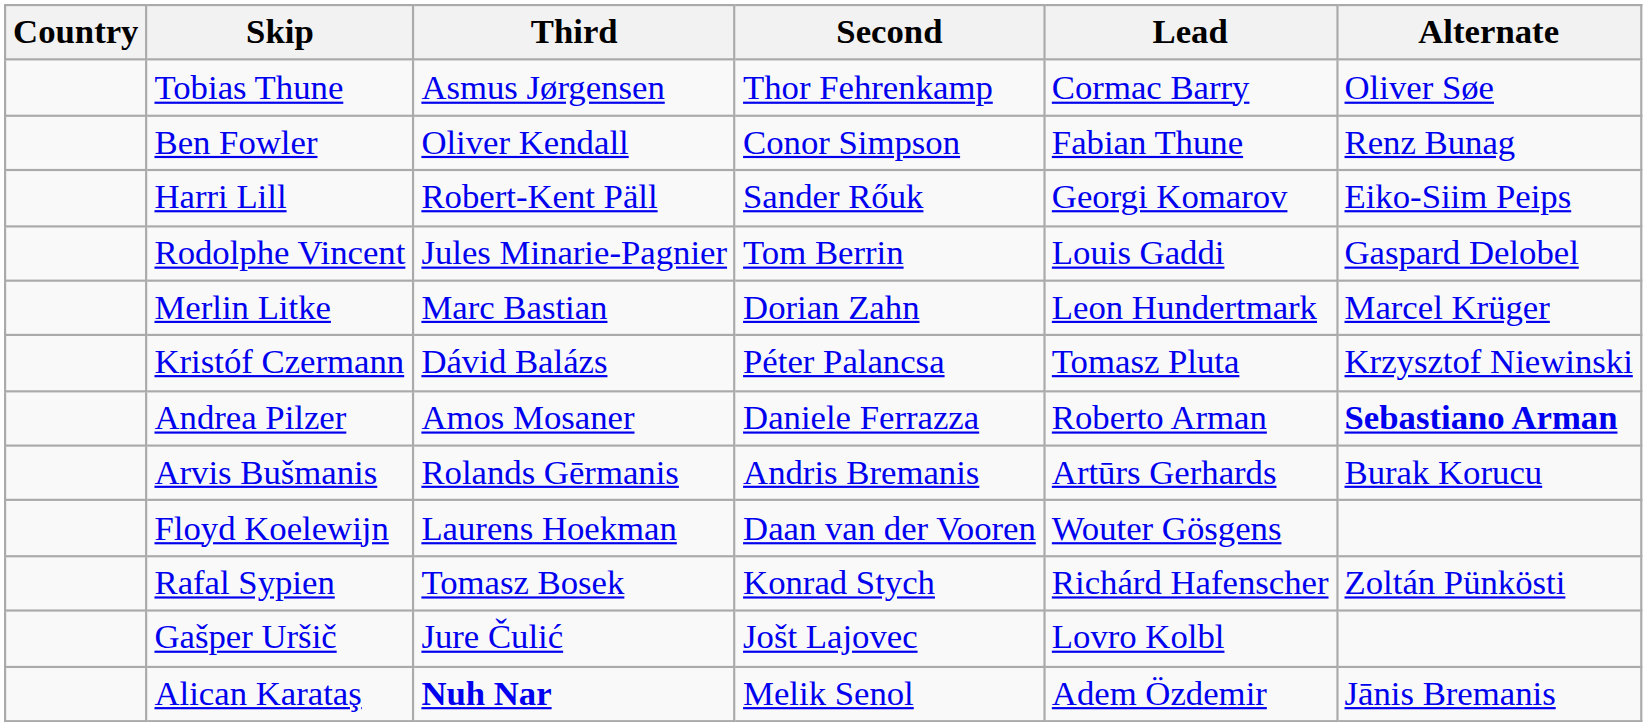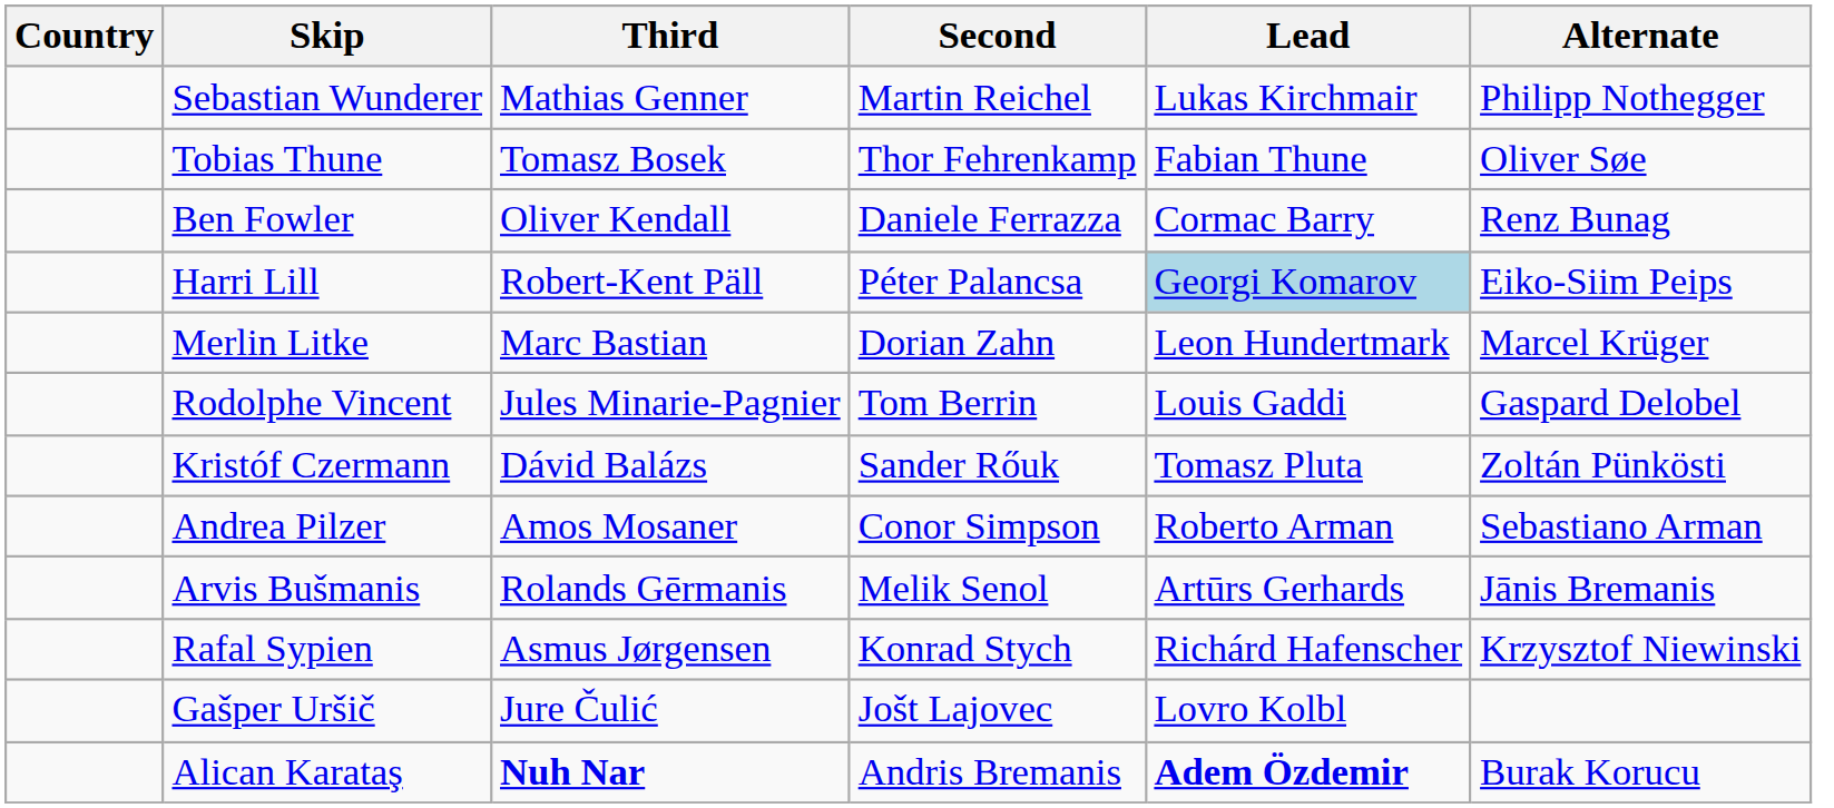 <table class="wikitable">
 <tr>
 <th>Country</th>
 <th>Skip</th>
 <th>Third</th>
 <th>Second</th>
 <th>Lead</th>
 <th>Alternate</th>
 </tr>
 <tr>
 <td></td>
+<td><a href='#'>Sebastian Wunderer</a></td>
+<td><a href='#'>Mathias Genner</a></td>
+<td><a href='#'>Martin Reichel</a></td>
+<td><a href='#'>Lukas Kirchmair</a></td>
+<td><a href='#'>Philipp Nothegger</a></td>
+</tr>
+<tr>
+<td></td>
 <td><a href='#'>Tobias Thune</a></td>
-<td><a href='#'>Asmus Jørgensen</a></td>
+<td><a href='#'>Tomasz Bosek</a></td>
 <td><a href='#'>Thor Fehrenkamp</a></td>
-<td><a href='#'>Cormac Barry</a></td>
+<td><a href='#'>Fabian Thune</a></td>
 <td><a href='#'>Oliver Søe</a></td>
 </tr>
 <tr>
 <td></td>
 <td><a href='#'>Ben Fowler</a></td>
 <td><a href='#'>Oliver Kendall</a></td>
-<td><a href='#'>Conor Simpson</a></td>
-<td><a href='#'>Fabian Thune</a></td>
+<td><a href='#'>Daniele Ferrazza</a></td>
+<td><a href='#'>Cormac Barry</a></td>
 <td><a href='#'>Renz Bunag</a></td>
 </tr>
 <tr>
 <td></td>
 <td><a href='#'>Harri Lill</a></td>
 <td><a href='#'>Robert-Kent Päll</a></td>
-<td><a href='#'>Sander Rőuk</a></td>
-<td><a href='#'>Georgi Komarov</a></td>
+<td><a href='#'>Péter Palancsa</a></td>
+<td style="background: lightblue;"><a href='#'>Georgi Komarov</a></td>
 <td><a href='#'>Eiko-Siim Peips</a></td>
+</tr>
+<tr>
+<td></td>
+<td><a href='#'>Merlin Litke</a></td>
+<td><a href='#'>Marc Bastian</a></td>
+<td><a href='#'>Dorian Zahn</a></td>
+<td><a href='#'>Leon Hundertmark</a></td>
+<td><a href='#'>Marcel Krüger</a></td>
 </tr>
 <tr>
 <td></td>
 <td><a href='#'>Rodolphe Vincent</a></td>
 <td><a href='#'>Jules Minarie-Pagnier</a></td>
 <td><a href='#'>Tom Berrin</a></td>
 <td><a href='#'>Louis Gaddi</a></td>
 <td><a href='#'>Gaspard Delobel</a></td>
 </tr>
 <tr>
 <td></td>
-<td><a href='#'>Merlin Litke</a></td>
-<td><a href='#'>Marc Bastian</a></td>
-<td><a href='#'>Dorian Zahn</a></td>
-<td><a href='#'>Leon Hundertmark</a></td>
-<td><a href='#'>Marcel Krüger</a></td>
-</tr>
-<tr>
-<td></td>
 <td><a href='#'>Kristóf Czermann</a></td>
 <td><a href='#'>Dávid Balázs</a></td>
-<td><a href='#'>Péter Palancsa</a></td>
+<td><a href='#'>Sander Rőuk</a></td>
 <td><a href='#'>Tomasz Pluta</a></td>
-<td><a href='#'>Krzysztof Niewinski</a></td>
+<td><a href='#'>Zoltán Pünkösti</a></td>
 </tr>
 <tr>
 <td></td>
 <td><a href='#'>Andrea Pilzer</a></td>
 <td><a href='#'>Amos Mosaner</a></td>
-<td><a href='#'>Daniele Ferrazza</a></td>
+<td><a href='#'>Conor Simpson</a></td>
 <td><a href='#'>Roberto Arman</a></td>
-<td><strong><a href='#'>Sebastiano Arman</a></strong></td>
+<td><a href='#'>Sebastiano Arman</a></td>
 </tr>
 <tr>
 <td></td>
 <td><a href='#'>Arvis Bušmanis</a></td>
 <td><a href='#'>Rolands Gērmanis</a></td>
-<td><a href='#'>Andris Bremanis</a></td>
+<td><a href='#'>Melik Senol</a></td>
 <td><a href='#'>Artūrs Gerhards</a></td>
-<td><a href='#'>Burak Korucu</a></td>
-</tr>
-<tr>
-<td></td>
-<td><a href='#'>Floyd Koelewijn</a></td>
-<td><a href='#'>Laurens Hoekman</a></td>
-<td><a href='#'>Daan van der Vooren</a></td>
-<td><a href='#'>Wouter Gösgens</a></td>
-<td></td>
+<td><a href='#'>Jānis Bremanis</a></td>
 </tr>
 <tr>
 <td></td>
 <td><a href='#'>Rafal Sypien</a></td>
-<td><a href='#'>Tomasz Bosek</a></td>
+<td><a href='#'>Asmus Jørgensen</a></td>
 <td><a href='#'>Konrad Stych</a></td>
 <td><a href='#'>Richárd Hafenscher</a></td>
-<td><a href='#'>Zoltán Pünkösti</a></td>
+<td><a href='#'>Krzysztof Niewinski</a></td>
 </tr>
 <tr>
 <td></td>
 <td><a href='#'>Gašper Uršič</a></td>
 <td><a href='#'>Jure Čulić</a></td>
 <td><a href='#'>Jošt Lajovec</a></td>
 <td><a href='#'>Lovro Kolbl</a></td>
 <td></td>
 </tr>
 <tr>
 <td></td>
 <td><a href='#'>Alican Karataş</a></td>
 <td><strong><a href='#'>Nuh Nar</a></strong></td>
-<td><a href='#'>Melik Senol</a></td>
-<td><a href='#'>Adem Özdemir</a></td>
-<td><a href='#'>Jānis Bremanis</a></td>
+<td><a href='#'>Andris Bremanis</a></td>
+<td><strong><a href='#'>Adem Özdemir</a></strong></td>
+<td><a href='#'>Burak Korucu</a></td>
 </tr>
 </table>
